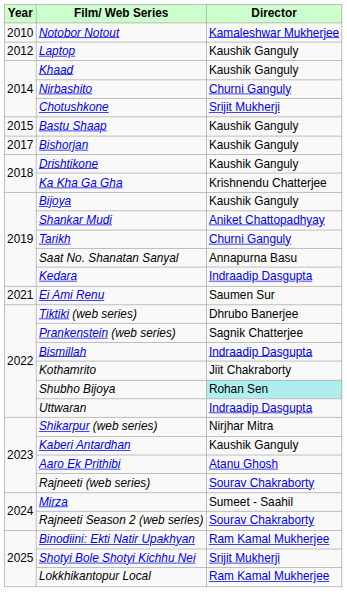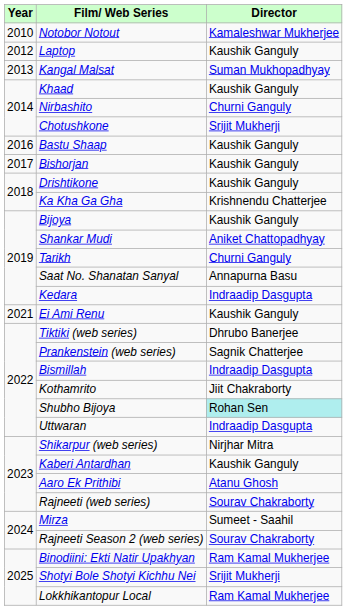 <table class="wikitable">
 <tr>
 <th style="background:#cfc; text-align:center;"><strong>Year</strong></th>
 <th style="background:#cfc; text-align:center;"><strong>Film/ Web Series</strong></th>
 <th style="background:#cfc; text-align:center;">Director</th>
 </tr>
 <tr>
 <td>2010</td>
 <td><em><a href='#'>Notobor Notout</a></em></td>
 <td><a href='#'>Kamaleshwar Mukherjee</a></td>
 </tr>
 <tr>
 <td>2012</td>
 <td><a href='#'><em>Laptop</em></a></td>
 <td>Kaushik Ganguly</td>
 </tr>
 <tr>
+<td>2013</td>
+<td><em><a href='#'>Kangal Malsat</a></em></td>
+<td><a href='#'>Suman Mukhopadhyay</a></td>
+</tr>
+<tr>
 <td rowspan="3">2014</td>
 <td><em><a href='#'>Khaad</a></em></td>
 <td>Kaushik Ganguly</td>
 </tr>
 <tr>
 <td><em><a href='#'>Nirbashito</a></em></td>
 <td><a href='#'>Churni Ganguly</a></td>
 </tr>
 <tr>
 <td><em><a href='#'>Chotushkone</a></em></td>
 <td><a href='#'>Srijit Mukherji</a></td>
 </tr>
 <tr>
-<td>2015</td>
+<td>2016</td>
 <td><em><a href='#'>Bastu Shaap</a></em></td>
 <td>Kaushik Ganguly</td>
 </tr>
 <tr>
 <td>2017</td>
 <td><em><a href='#'>Bishorjan</a></em></td>
 <td>Kaushik Ganguly</td>
 </tr>
 <tr>
 <td rowspan="2">2018</td>
 <td><em><a href='#'>Drishtikone</a></em></td>
 <td>Kaushik Ganguly</td>
 </tr>
 <tr>
 <td><em><a href='#'>Ka Kha Ga Gha</a></em></td>
 <td>Krishnendu Chatterjee</td>
 </tr>
 <tr>
 <td rowspan="5">2019</td>
 <td><em><a href='#'>Bijoya</a></em></td>
 <td>Kaushik Ganguly</td>
 </tr>
 <tr>
 <td><em><a href='#'>Shankar Mudi</a></em></td>
 <td><a href='#'>Aniket Chattopadhyay</a></td>
 </tr>
 <tr>
 <td><em><a href='#'>Tarikh</a></em></td>
 <td><a href='#'>Churni Ganguly</a></td>
 </tr>
 <tr>
 <td><em>Saat No. Shanatan Sanyal</em></td>
 <td>Annapurna Basu</td>
 </tr>
 <tr>
 <td><em><a href='#'>Kedara</a></em></td>
 <td><a href='#'>Indraadip Dasgupta</a></td>
 </tr>
 <tr>
 <td>2021</td>
 <td><em><a href='#'>Ei Ami Renu</a></em></td>
-<td>Saumen Sur</td>
+<td>Kaushik Ganguly</td>
 </tr>
 <tr>
 <td rowspan="6">2022</td>
 <td><em><a href='#'>Tiktiki</a> (web series)</em></td>
 <td>Dhrubo Banerjee</td>
 </tr>
 <tr>
 <td><em><a href='#'>Prankenstein</a> (web series)</em></td>
 <td>Sagnik Chatterjee</td>
 </tr>
 <tr>
 <td><em><a href='#'>Bismillah</a></em></td>
 <td><a href='#'>Indraadip Dasgupta</a></td>
 </tr>
 <tr>
 <td><em>Kothamrito</em></td>
 <td>Jiit Chakraborty</td>
 </tr>
 <tr>
 <td><em>Shubho Bijoya</em></td>
 <td style="background: paleturquoise;">Rohan Sen</td>
 </tr>
 <tr>
 <td><em>Uttwaran</em></td>
 <td><a href='#'>Indraadip Dasgupta</a></td>
 </tr>
 <tr>
 <td rowspan="4">2023</td>
 <td><em><a href='#'>Shikarpur</a> (web series)</em></td>
 <td>Nirjhar Mitra</td>
 </tr>
 <tr>
 <td><em><a href='#'>Kaberi Antardhan</a></em></td>
 <td>Kaushik Ganguly</td>
 </tr>
 <tr>
 <td><em><a href='#'>Aaro Ek Prithibi</a></em></td>
 <td><a href='#'>Atanu Ghosh</a></td>
 </tr>
 <tr>
 <td><em>Rajneeti (web series)</em></td>
 <td><a href='#'>Sourav Chakraborty</a></td>
 </tr>
 <tr>
 <td rowspan="2">2024</td>
 <td><em><a href='#'>Mirza</a></em></td>
 <td>Sumeet - Saahil</td>
 </tr>
 <tr>
 <td><em>Rajneeti Season 2 (web series)</em></td>
 <td><a href='#'>Sourav Chakraborty</a></td>
 </tr>
 <tr>
 <td rowspan="3">2025</td>
 <td><em><a href='#'>Binodiini: Ekti Natir Upakhyan</a></em></td>
 <td><a href='#'>Ram Kamal Mukherjee</a></td>
 </tr>
 <tr>
 <td><em><a href='#'>Shotyi Bole Shotyi Kichhu Nei</a></em></td>
 <td><a href='#'>Srijit Mukherji</a></td>
 </tr>
 <tr>
 <td><em>Lokkhikantopur Local</em></td>
 <td><a href='#'>Ram Kamal Mukherjee</a></td>
 </tr>
 </table>
